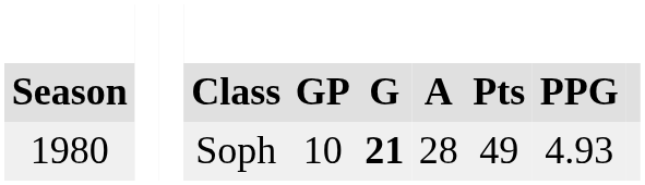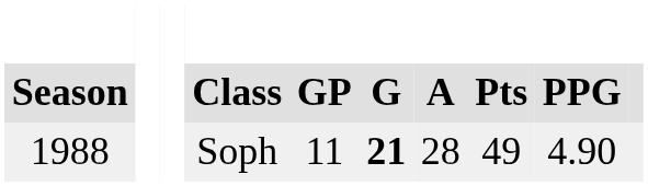 <table BORDER="0" CELLPADDING="3" CELLSPACING="0">
 <tr ALIGN="center" bgcolor="#e0e0e0">
 <th colspan="1" bgcolor="#ffffff"> </th>
 <th rowspan="99" bgcolor="#ffffff"> </th>
 <th rowspan="99" bgcolor="#ffffff"> </th>
 </tr>
 <tr ALIGN="center" bgcolor="#e0e0e0">
 <th>Season</th>
 <th>Class</th>
 <th>GP</th>
 <th>G</th>
 <th>A</th>
 <th>Pts</th>
 <th>PPG</th>
 <th></th>
 </tr>
 <tr ALIGN="center" bgcolor="#f0f0f0">
-<td>1980</td>
+<td>1988</td>
 <td>Soph</td>
-<td>10</td>
+<td>11</td>
 <td><strong>21</strong></td>
 <td>28</td>
 <td>49</td>
-<td>4.93</td>
+<td>4.90</td>
 <td></td>
 </tr>
 </table>
